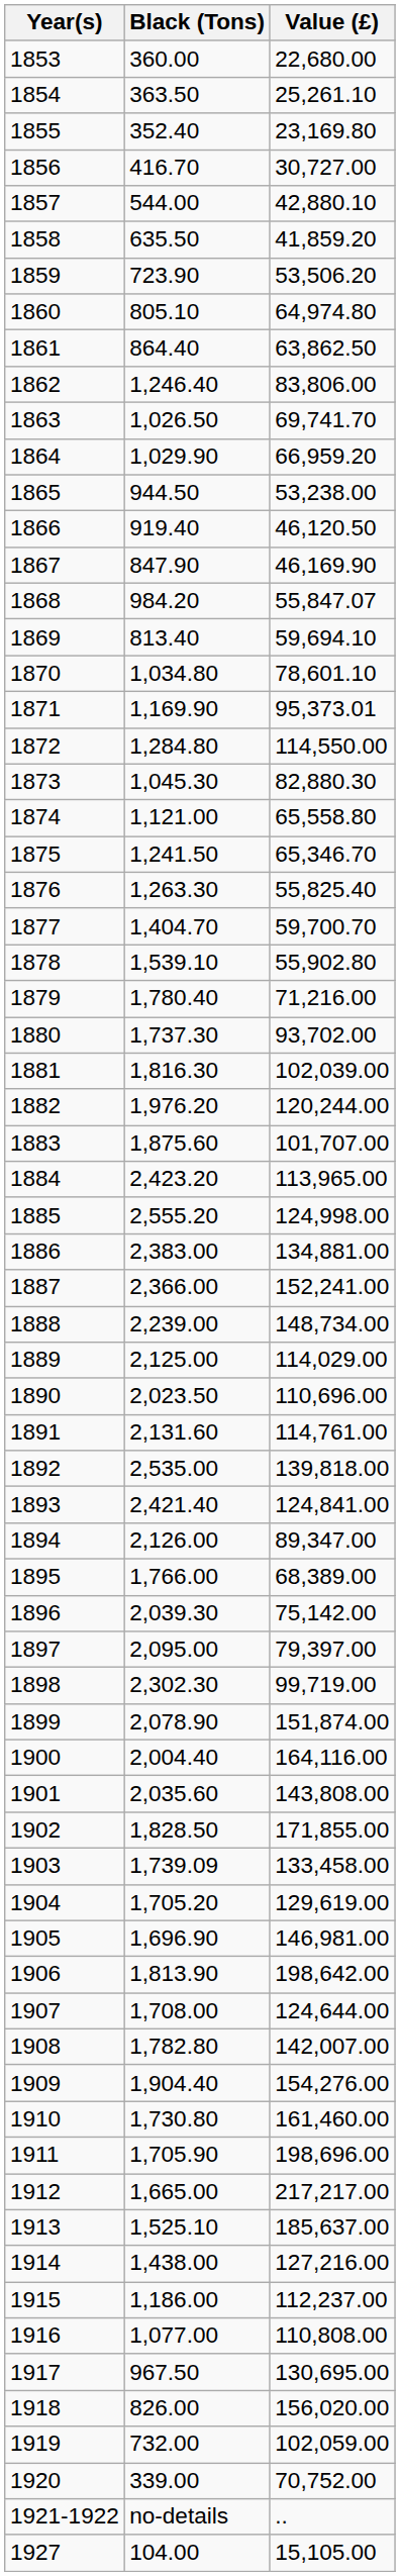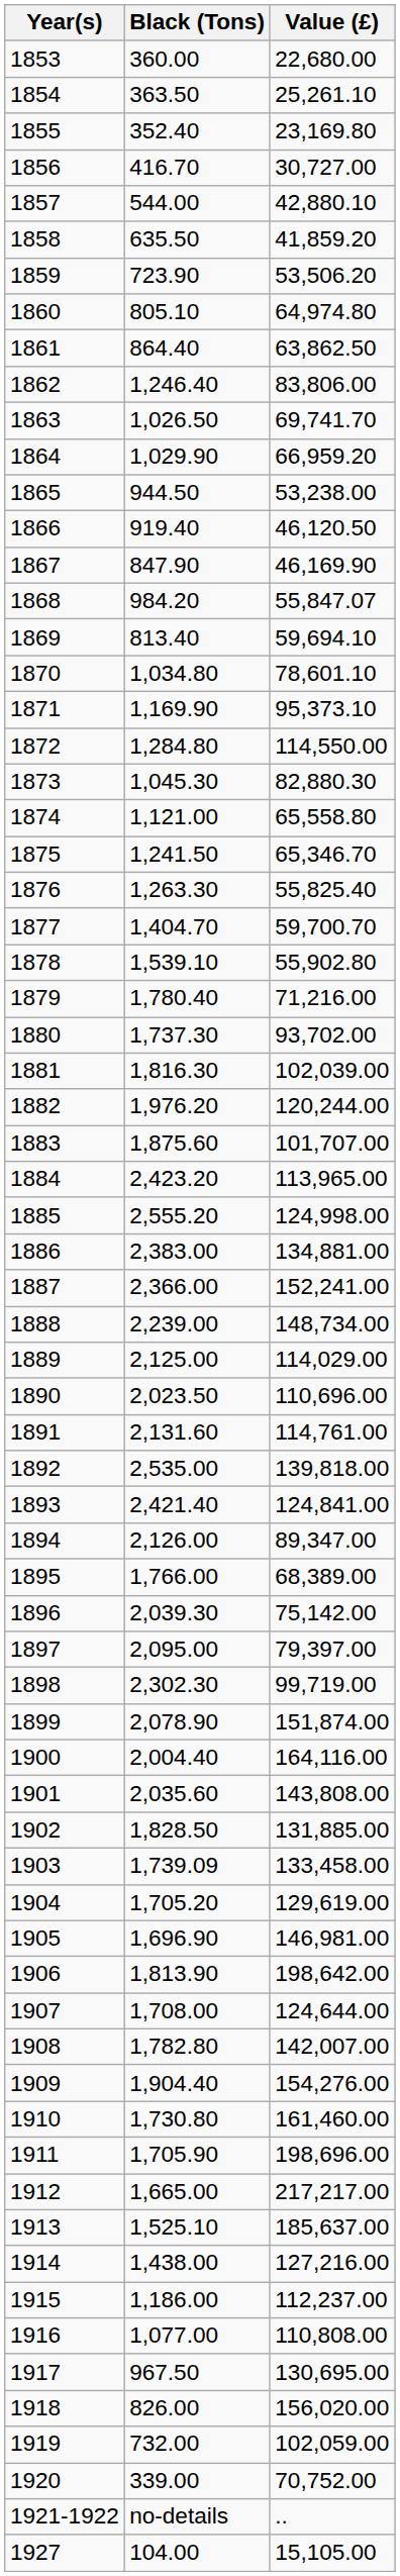 <table class="wikitable sortable mw-collapsible mw-collapsed">
 <tr>
 <th>Year(s)</th>
 <th>Black (Tons)</th>
 <th>Value (£)</th>
 </tr>
 <tr>
 <td>1853</td>
 <td>360.00</td>
 <td>22,680.00</td>
 </tr>
 <tr>
 <td>1854</td>
 <td>363.50</td>
 <td>25,261.10</td>
 </tr>
 <tr>
 <td>1855</td>
 <td>352.40</td>
 <td>23,169.80</td>
 </tr>
 <tr>
 <td>1856</td>
 <td>416.70</td>
 <td>30,727.00</td>
 </tr>
 <tr>
 <td>1857</td>
 <td>544.00</td>
 <td>42,880.10</td>
 </tr>
 <tr>
 <td>1858</td>
 <td>635.50</td>
 <td>41,859.20</td>
 </tr>
 <tr>
 <td>1859</td>
 <td>723.90</td>
 <td>53,506.20</td>
 </tr>
 <tr>
 <td>1860</td>
 <td>805.10</td>
 <td>64,974.80</td>
 </tr>
 <tr>
 <td>1861</td>
 <td>864.40</td>
 <td>63,862.50</td>
 </tr>
 <tr>
 <td>1862</td>
 <td>1,246.40</td>
 <td>83,806.00</td>
 </tr>
 <tr>
 <td>1863</td>
 <td>1,026.50</td>
 <td>69,741.70</td>
 </tr>
 <tr>
 <td>1864</td>
 <td>1,029.90</td>
 <td>66,959.20</td>
 </tr>
 <tr>
 <td>1865</td>
 <td>944.50</td>
 <td>53,238.00</td>
 </tr>
 <tr>
 <td>1866</td>
 <td>919.40</td>
 <td>46,120.50</td>
 </tr>
 <tr>
 <td>1867</td>
 <td>847.90</td>
 <td>46,169.90</td>
 </tr>
 <tr>
 <td>1868</td>
 <td>984.20</td>
 <td>55,847.07</td>
 </tr>
 <tr>
 <td>1869</td>
 <td>813.40</td>
 <td>59,694.10</td>
 </tr>
 <tr>
 <td>1870</td>
 <td>1,034.80</td>
 <td>78,601.10</td>
 </tr>
 <tr>
 <td>1871</td>
 <td>1,169.90</td>
-<td>95,373.01</td>
+<td>95,373.10</td>
 </tr>
 <tr>
 <td>1872</td>
 <td>1,284.80</td>
 <td>114,550.00</td>
 </tr>
 <tr>
 <td>1873</td>
 <td>1,045.30</td>
 <td>82,880.30</td>
 </tr>
 <tr>
 <td>1874</td>
 <td>1,121.00</td>
 <td>65,558.80</td>
 </tr>
 <tr>
 <td>1875</td>
 <td>1,241.50</td>
 <td>65,346.70</td>
 </tr>
 <tr>
 <td>1876</td>
 <td>1,263.30</td>
 <td>55,825.40</td>
 </tr>
 <tr>
 <td>1877</td>
 <td>1,404.70</td>
 <td>59,700.70</td>
 </tr>
 <tr>
 <td>1878</td>
 <td>1,539.10</td>
 <td>55,902.80</td>
 </tr>
 <tr>
 <td>1879</td>
 <td>1,780.40</td>
 <td>71,216.00</td>
 </tr>
 <tr>
 <td>1880</td>
 <td>1,737.30</td>
 <td>93,702.00</td>
 </tr>
 <tr>
 <td>1881</td>
 <td>1,816.30</td>
 <td>102,039.00</td>
 </tr>
 <tr>
 <td>1882</td>
 <td>1,976.20</td>
 <td>120,244.00</td>
 </tr>
 <tr>
 <td>1883</td>
 <td>1,875.60</td>
 <td>101,707.00</td>
 </tr>
 <tr>
 <td>1884</td>
 <td>2,423.20</td>
 <td>113,965.00</td>
 </tr>
 <tr>
 <td>1885</td>
 <td>2,555.20</td>
 <td>124,998.00</td>
 </tr>
 <tr>
 <td>1886</td>
 <td>2,383.00</td>
 <td>134,881.00</td>
 </tr>
 <tr>
 <td>1887</td>
 <td>2,366.00</td>
 <td>152,241.00</td>
 </tr>
 <tr>
 <td>1888</td>
 <td>2,239.00</td>
 <td>148,734.00</td>
 </tr>
 <tr>
 <td>1889</td>
 <td>2,125.00</td>
 <td>114,029.00</td>
 </tr>
 <tr>
 <td>1890</td>
 <td>2,023.50</td>
 <td>110,696.00</td>
 </tr>
 <tr>
 <td>1891</td>
 <td>2,131.60</td>
 <td>114,761.00</td>
 </tr>
 <tr>
 <td>1892</td>
 <td>2,535.00</td>
 <td>139,818.00</td>
 </tr>
 <tr>
 <td>1893</td>
 <td>2,421.40</td>
 <td>124,841.00</td>
 </tr>
 <tr>
 <td>1894</td>
 <td>2,126.00</td>
 <td>89,347.00</td>
 </tr>
 <tr>
 <td>1895</td>
 <td>1,766.00</td>
 <td>68,389.00</td>
 </tr>
 <tr>
 <td>1896</td>
 <td>2,039.30</td>
 <td>75,142.00</td>
 </tr>
 <tr>
 <td>1897</td>
 <td>2,095.00</td>
 <td>79,397.00</td>
 </tr>
 <tr>
 <td>1898</td>
 <td>2,302.30</td>
 <td>99,719.00</td>
 </tr>
 <tr>
 <td>1899</td>
 <td>2,078.90</td>
 <td>151,874.00</td>
 </tr>
 <tr>
 <td>1900</td>
 <td>2,004.40</td>
 <td>164,116.00</td>
 </tr>
 <tr>
 <td>1901</td>
 <td>2,035.60</td>
 <td>143,808.00</td>
 </tr>
 <tr>
 <td>1902</td>
 <td>1,828.50</td>
-<td>171,855.00</td>
+<td>131,885.00</td>
 </tr>
 <tr>
 <td>1903</td>
 <td>1,739.09</td>
 <td>133,458.00</td>
 </tr>
 <tr>
 <td>1904</td>
 <td>1,705.20</td>
 <td>129,619.00</td>
 </tr>
 <tr>
 <td>1905</td>
 <td>1,696.90</td>
 <td>146,981.00</td>
 </tr>
 <tr>
 <td>1906</td>
 <td>1,813.90</td>
 <td>198,642.00</td>
 </tr>
 <tr>
 <td>1907</td>
 <td>1,708.00</td>
 <td>124,644.00</td>
 </tr>
 <tr>
 <td>1908</td>
 <td>1,782.80</td>
 <td>142,007.00</td>
 </tr>
 <tr>
 <td>1909</td>
 <td>1,904.40</td>
 <td>154,276.00</td>
 </tr>
 <tr>
 <td>1910</td>
 <td>1,730.80</td>
 <td>161,460.00</td>
 </tr>
 <tr>
 <td>1911</td>
 <td>1,705.90</td>
 <td>198,696.00</td>
 </tr>
 <tr>
 <td>1912</td>
 <td>1,665.00</td>
 <td>217,217.00</td>
 </tr>
 <tr>
 <td>1913</td>
 <td>1,525.10</td>
 <td>185,637.00</td>
 </tr>
 <tr>
 <td>1914</td>
 <td>1,438.00</td>
 <td>127,216.00</td>
 </tr>
 <tr>
 <td>1915</td>
 <td>1,186.00</td>
 <td>112,237.00</td>
 </tr>
 <tr>
 <td>1916</td>
 <td>1,077.00</td>
 <td>110,808.00</td>
 </tr>
 <tr>
 <td>1917</td>
 <td>967.50</td>
 <td>130,695.00</td>
 </tr>
 <tr>
 <td>1918</td>
 <td>826.00</td>
 <td>156,020.00</td>
 </tr>
 <tr>
 <td>1919</td>
 <td>732.00</td>
 <td>102,059.00</td>
 </tr>
 <tr>
 <td>1920</td>
 <td>339.00</td>
 <td>70,752.00</td>
 </tr>
 <tr>
 <td>1921-1922</td>
 <td>no-details</td>
 <td>..</td>
 </tr>
 <tr>
 <td>1927</td>
 <td>104.00</td>
 <td>15,105.00</td>
 </tr>
 </table>
